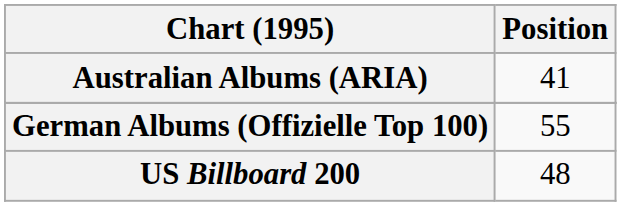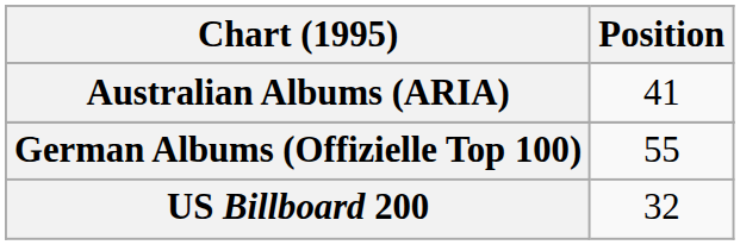 <table class="wikitable sortable plainrowheaders">
 <tr>
 <th scope="col">Chart (1995)</th>
 <th scope="col">Position</th>
 </tr>
 <tr>
 <th scope="row">Australian Albums (ARIA)</th>
 <td align="center">41</td>
 </tr>
 <tr>
 </tr>
 <tr>
 <th scope="row">German Albums (Offizielle Top 100)</th>
 <td align="center">55</td>
 </tr>
 <tr>
 <th scope="row">US <em>Billboard</em> 200</th>
-<td align="center">48</td>
+<td align="center">32</td>
 </tr>
 </table>
